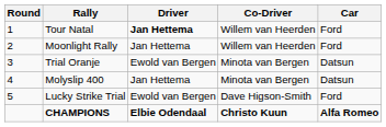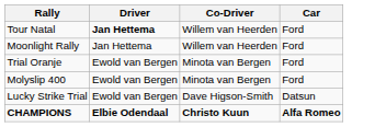 <table class="wikitable">
 <tr>
-<th>Round</th>
 <th>Rally</th>
 <th>Driver</th>
 <th>Co-Driver</th>
 <th>Car</th>
 </tr>
 <tr>
-<td>1</td>
 <td>Tour Natal</td>
 <td><strong>Jan Hettema</strong></td>
 <td>Willem van Heerden</td>
 <td>Ford</td>
 </tr>
 <tr>
-<td>2</td>
 <td>Moonlight Rally</td>
 <td>Jan Hettema</td>
 <td>Willem van Heerden</td>
 <td>Ford</td>
 </tr>
 <tr>
-<td>3</td>
 <td>Trial Oranje</td>
 <td>Ewold van Bergen</td>
 <td>Minota van Bergen</td>
+<td>Ford</td>
+</tr>
+<tr>
+<td>Molyslip 400</td>
+<td>Ewold van Bergen</td>
+<td>Minota van Bergen</td>
+<td>Ford</td>
+</tr>
+<tr>
+<td>Lucky Strike Trial</td>
+<td>Ewold van Bergen</td>
+<td>Dave Higson-Smith</td>
 <td>Datsun</td>
 </tr>
 <tr>
-<td>4</td>
-<td>Molyslip 400</td>
-<td>Jan Hettema</td>
-<td>Minota van Bergen</td>
-<td>Datsun</td>
-</tr>
-<tr>
-<td>5</td>
-<td>Lucky Strike Trial</td>
-<td>Ewold van Bergen</td>
-<td>Dave Higson-Smith</td>
-<td>Ford</td>
-</tr>
-<tr>
-<td></td>
 <td><strong>CHAMPIONS</strong></td>
 <td><strong>Elbie Odendaal</strong></td>
 <td><strong>Christo Kuun</strong></td>
 <td><strong>Alfa Romeo</strong></td>
 </tr>
 </table>
